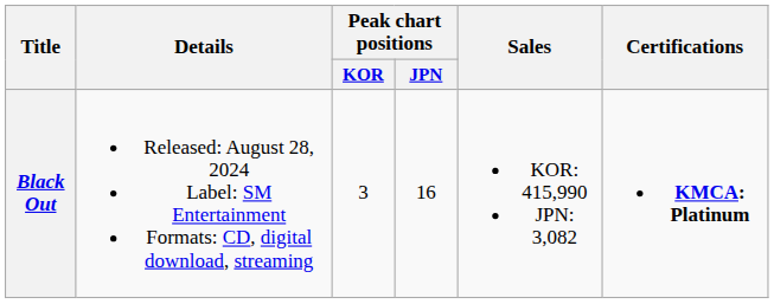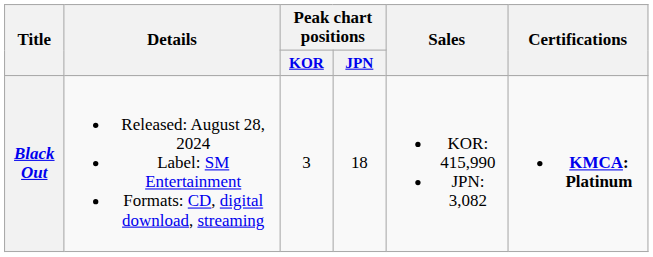 <table class="wikitable plainrowheaders" style="text-align:center">
 <tr>
 <th scope="col" rowspan="2">Title</th>
 <th scope="col" rowspan="2">Details</th>
 <th scope="col" colspan="2">Peak chart positions</th>
 <th scope="col" rowspan="2">Sales</th>
 <th scope="col" rowspan="2">Certifications</th>
 </tr>
 <tr>
 <th scope="col" style="font-size:90%; width:3em"><a href='#'>KOR</a><br></th>
 <th scope="col" style="font-size:90%; width:3em"><a href='#'>JPN</a><br></th>
 </tr>
 <tr>
 <th scope="row"><em><a href='#'>Black Out</a></em></th>
 <td><br><ul><li>Released: August 28, 2024</li><li>Label: <a href='#'>SM Entertainment</a></li><li>Formats: <a href='#'>CD</a>, <a href='#'>digital download</a>, <a href='#'>streaming</a></li></ul></td>
 <td>3</td>
-<td>16</td>
+<td>18</td>
 <td><br><ul><li>KOR: 415,990</li><li>JPN: 3,082</li></ul></td>
 <td><strong><br><ul><li><a href='#'>KMCA</a>: Platinum</li></ul></strong></td>
 </tr>
 </table>
